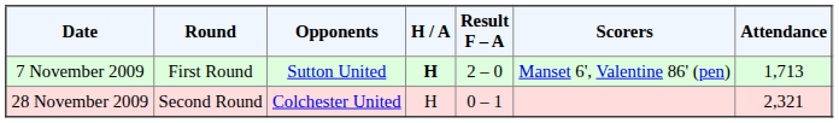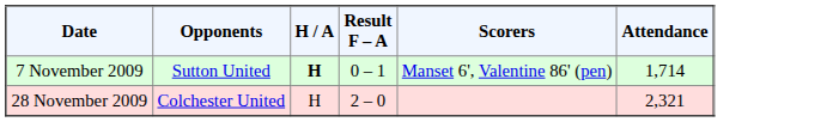 <table border="2" cellpadding="4" style="border-collapse:collapse; text-align:center;">
 <tr bgcolor="#f0f6ff">
 <th><strong>Date</strong></th>
-<th><strong>Round</strong></th>
 <th><strong>Opponents</strong></th>
 <th><strong>H / A</strong></th>
 <th><strong>Result<br>F – A</strong></th>
 <th><strong>Scorers</strong></th>
 <th><strong>Attendance</strong></th>
 </tr>
 <tr bgcolor="#ddffdd">
 <td>7 November 2009</td>
-<td>First Round</td>
 <td><a href='#'>Sutton United</a></td>
 <td><strong>H</strong></td>
-<td>2 – 0</td>
+<td>0 – 1</td>
 <td><a href='#'>Manset</a> 6', <a href='#'>Valentine</a> 86' (<a href='#'>pen</a>)</td>
-<td>1,713</td>
+<td>1,714</td>
 </tr>
 <tr bgcolor="#ffdddd">
 <td>28 November 2009</td>
-<td>Second Round</td>
 <td><a href='#'>Colchester United</a></td>
 <td>H</td>
-<td>0 – 1</td>
+<td>2 – 0</td>
 <td></td>
 <td>2,321</td>
 </tr>
 </table>
